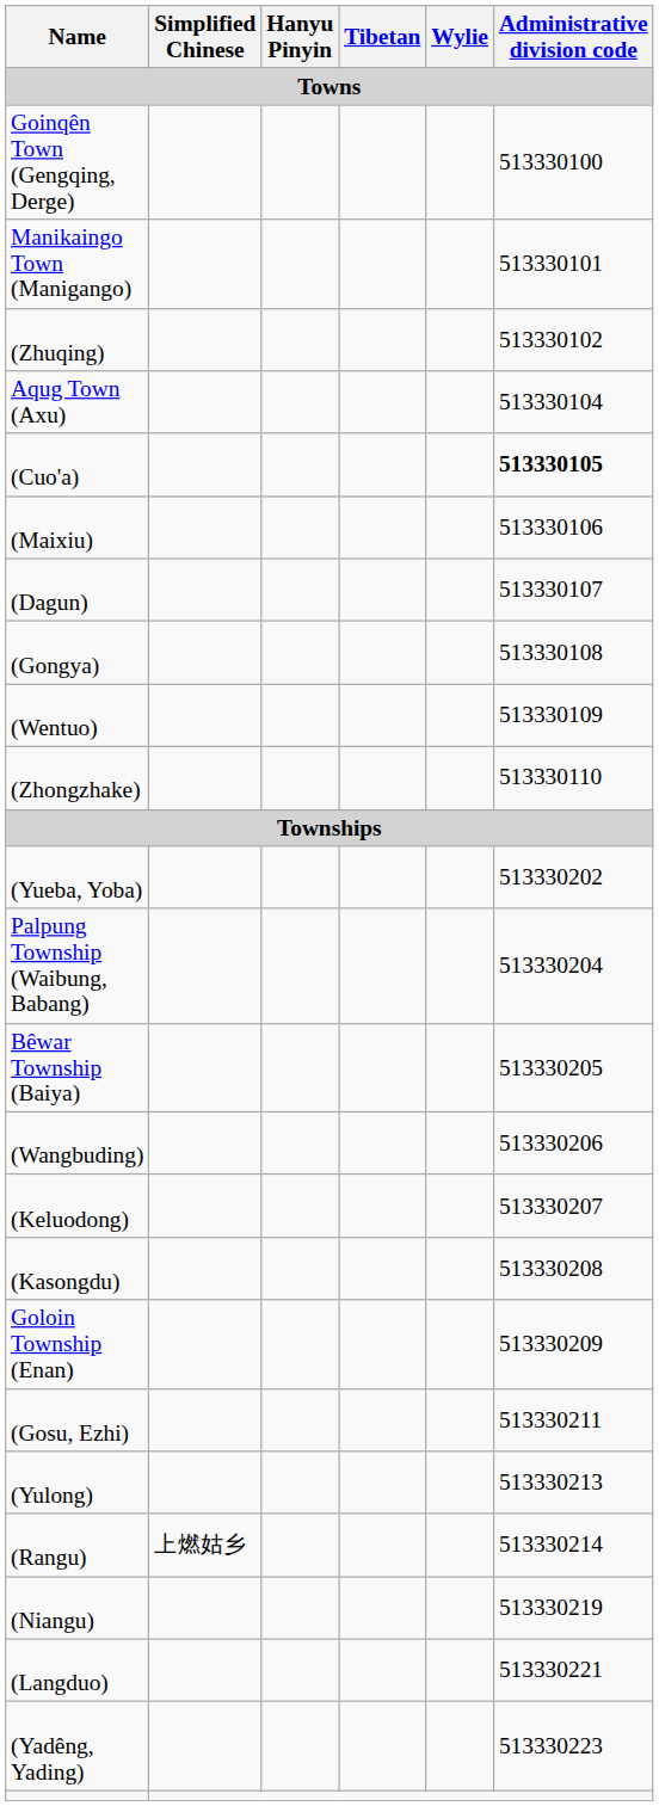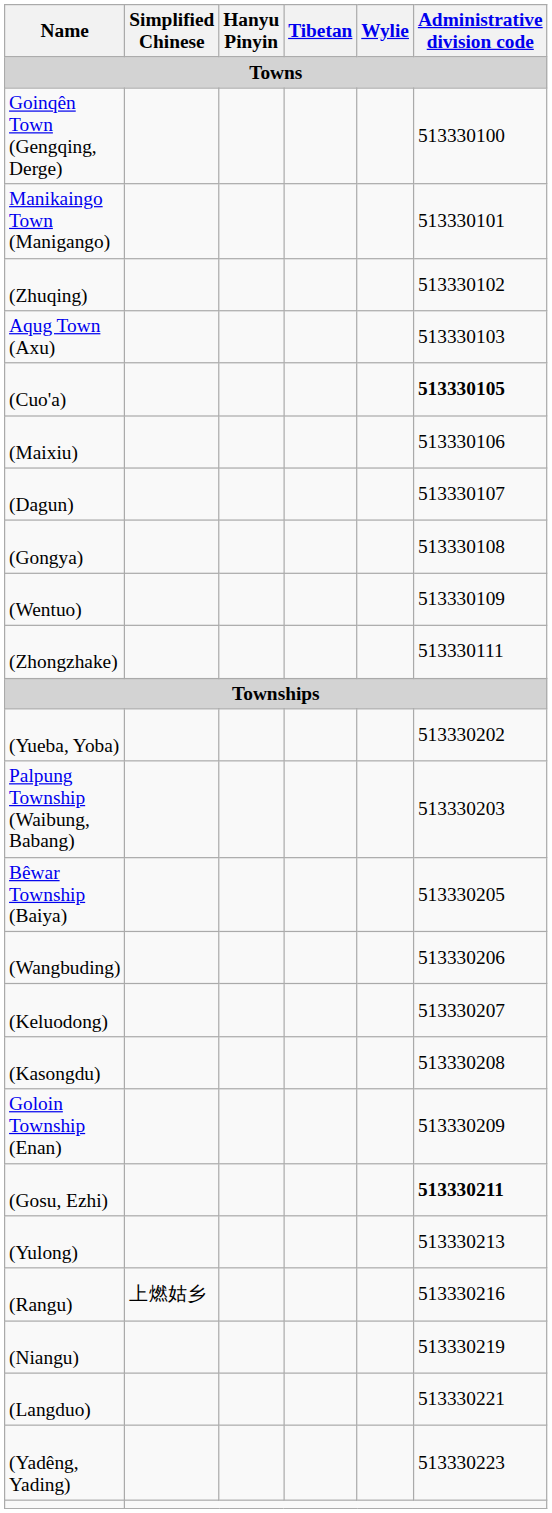 <table class="wikitable" align="center" style="width:50%; border="1">
 <tr>
 <th>Name</th>
 <th>Simplified Chinese</th>
 <th>Hanyu Pinyin</th>
 <th><a href='#'>Tibetan</a></th>
 <th><a href='#'>Wylie</a></th>
 <th><a href='#'>Administrative division code</a></th>
 </tr>
 <tr --------->
 <td colspan="7"  style="text-align:center; background:#d3d3d3;"><strong>Towns</strong></td>
 </tr>
 <tr --------->
 <td><a href='#'>Goinqên Town</a><br>(Gengqing, Derge)</td>
 <td></td>
 <td></td>
 <td></td>
 <td></td>
 <td>513330100</td>
 </tr>
 <tr>
 <td><a href='#'>Manikaingo Town</a><br>(Manigango)</td>
 <td></td>
 <td></td>
 <td></td>
 <td></td>
 <td>513330101</td>
 </tr>
 <tr>
 <td><br>(Zhuqing)</td>
 <td></td>
 <td></td>
 <td></td>
 <td></td>
 <td>513330102</td>
 </tr>
 <tr>
 <td><a href='#'>Aqug Town</a><br>(Axu)</td>
 <td></td>
 <td></td>
 <td></td>
 <td></td>
-<td>513330104</td>
+<td>513330103</td>
 </tr>
 <tr>
 <td><br>(Cuo'a)</td>
 <td></td>
 <td></td>
 <td></td>
 <td></td>
 <td><strong>513330105</strong></td>
 </tr>
 <tr>
 <td><br>(Maixiu)</td>
 <td></td>
 <td></td>
 <td></td>
 <td></td>
 <td>513330106</td>
 </tr>
 <tr>
 <td><br>(Dagun)</td>
 <td></td>
 <td></td>
 <td></td>
 <td></td>
 <td>513330107</td>
 </tr>
 <tr>
 <td><br>(Gongya)</td>
 <td></td>
 <td></td>
 <td></td>
 <td></td>
 <td>513330108</td>
 </tr>
 <tr>
 <td><br>(Wentuo)</td>
 <td></td>
 <td></td>
 <td></td>
 <td></td>
 <td>513330109</td>
 </tr>
 <tr>
 <td><br>(Zhongzhake)</td>
 <td></td>
 <td></td>
 <td></td>
 <td></td>
-<td>513330110</td>
+<td>513330111</td>
 </tr>
 <tr --------->
 <td colspan="7"  style="text-align:center; background:#d3d3d3;"><strong>Townships</strong></td>
 </tr>
 <tr --------->
 <td><br>(Yueba, Yoba)</td>
 <td></td>
 <td></td>
 <td></td>
 <td></td>
 <td>513330202</td>
 </tr>
 <tr>
 <td><a href='#'>Palpung Township</a><br>(Waibung, Babang)</td>
 <td></td>
 <td></td>
 <td></td>
 <td></td>
-<td>513330204</td>
+<td>513330203</td>
 </tr>
 <tr>
 <td><a href='#'>Bêwar Township</a><br>(Baiya)</td>
 <td></td>
 <td></td>
 <td></td>
 <td></td>
 <td>513330205</td>
 </tr>
 <tr>
 <td><br>(Wangbuding)</td>
 <td></td>
 <td></td>
 <td></td>
 <td></td>
 <td>513330206</td>
 </tr>
 <tr>
 <td><br>(Keluodong)</td>
 <td></td>
 <td></td>
 <td></td>
 <td></td>
 <td>513330207</td>
 </tr>
 <tr>
 <td><br>(Kasongdu)</td>
 <td></td>
 <td></td>
 <td></td>
 <td></td>
 <td>513330208</td>
 </tr>
 <tr>
 <td><a href='#'>Goloin Township</a><br>(Enan)</td>
 <td></td>
 <td></td>
 <td></td>
 <td></td>
 <td>513330209</td>
 </tr>
 <tr>
 <td><br>(Gosu, Ezhi)</td>
 <td></td>
 <td></td>
 <td></td>
 <td></td>
-<td>513330211</td>
+<td><strong>513330211</strong></td>
 </tr>
 <tr>
 <td><br>(Yulong)</td>
 <td></td>
 <td></td>
 <td></td>
 <td></td>
 <td>513330213</td>
 </tr>
 <tr>
 <td><br>(Rangu)</td>
 <td>上燃姑乡</td>
 <td></td>
 <td></td>
 <td></td>
-<td>513330214</td>
+<td>513330216</td>
 </tr>
 <tr>
 <td><br>(Niangu)</td>
 <td></td>
 <td></td>
 <td></td>
 <td></td>
 <td>513330219</td>
 </tr>
 <tr>
 <td><br>(Langduo)</td>
 <td></td>
 <td></td>
 <td></td>
 <td></td>
 <td>513330221</td>
 </tr>
 <tr>
 <td><br>(Yadêng, Yading)</td>
 <td></td>
 <td></td>
 <td></td>
 <td></td>
 <td>513330223</td>
 </tr>
 <tr>
 <td></td>
 </tr>
 </table>
